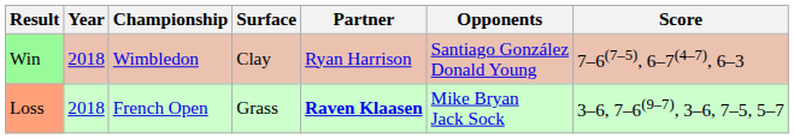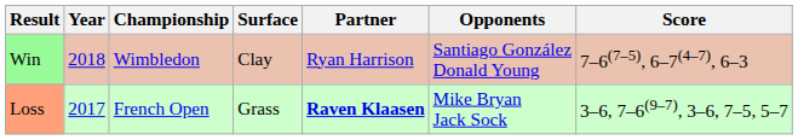 <table class="sortable wikitable">
 <tr>
 <th>Result</th>
 <th>Year</th>
 <th>Championship</th>
 <th>Surface</th>
 <th>Partner</th>
 <th>Opponents</th>
 <th class="unsortable">Score</th>
 </tr>
 <tr style="background:#ebc2af;">
 <td bgcolor=98fb98>Win</td>
 <td><a href='#'>2018</a></td>
 <td><a href='#'>Wimbledon</a></td>
 <td>Clay</td>
 <td> <a href='#'>Ryan Harrison</a></td>
 <td> <a href='#'>Santiago González</a><br> <a href='#'>Donald Young</a></td>
 <td>7–6<sup>(7–5)</sup>, 6–7<sup>(4–7)</sup>, 6–3</td>
 </tr>
 <tr style="background:#cfc;">
 <td style="background:#ffa07a;">Loss</td>
-<td><a href='#'>2018</a></td>
+<td><a href='#'>2017</a></td>
 <td><a href='#'>French Open</a></td>
 <td>Grass</td>
 <td><strong> <a href='#'>Raven Klaasen</a></strong></td>
 <td> <a href='#'>Mike Bryan</a><br> <a href='#'>Jack Sock</a></td>
 <td>3–6, 7–6<sup>(9–7)</sup>, 3–6, 7–5, 5–7</td>
 </tr>
 </table>
